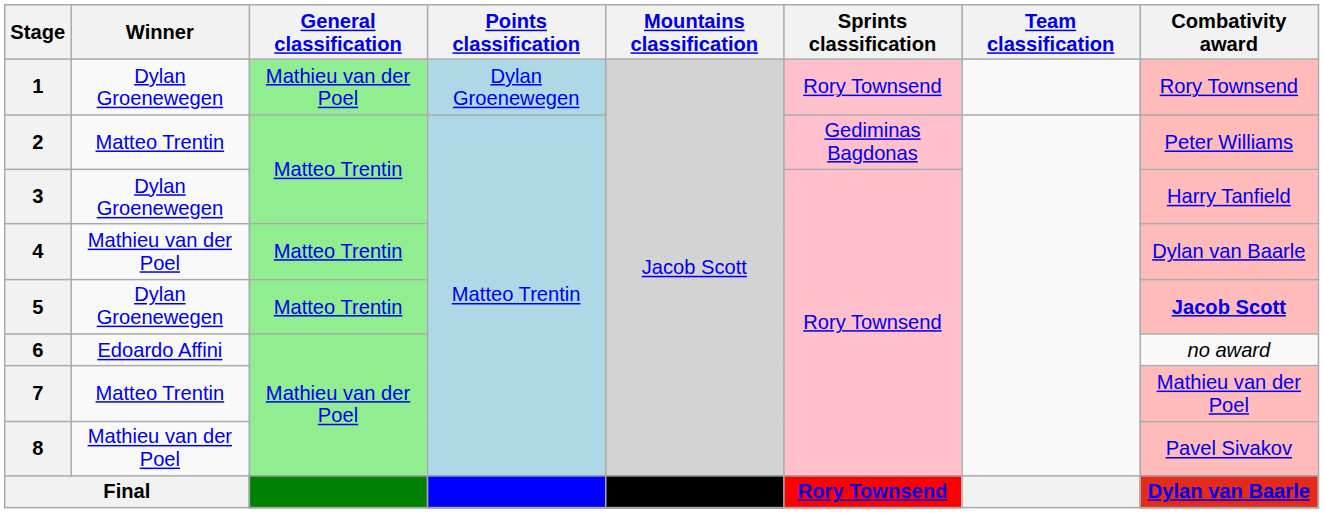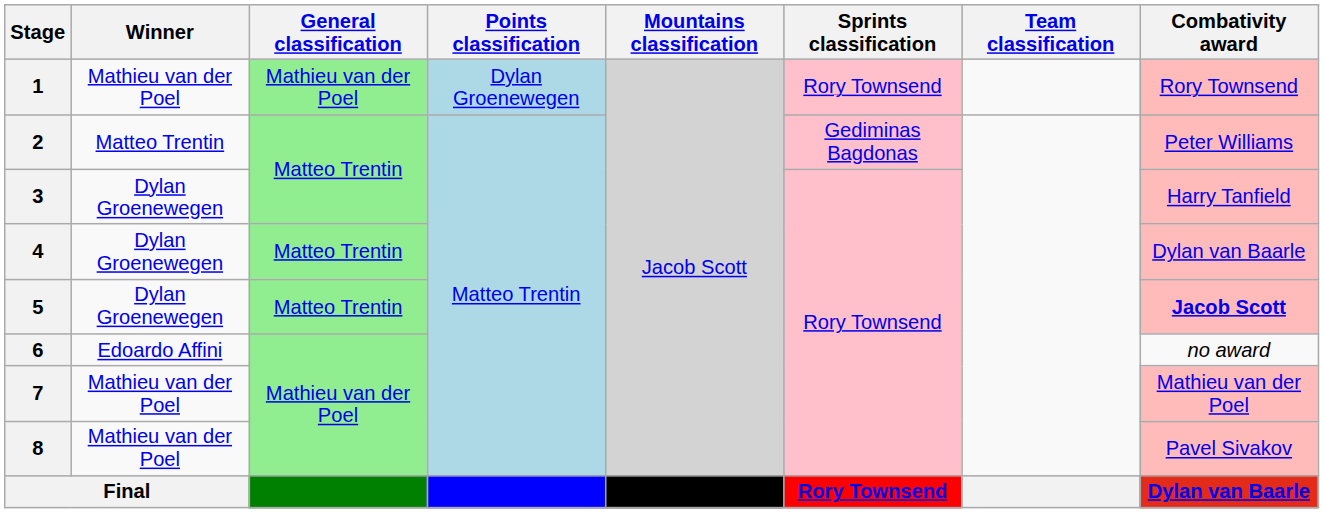 <table class="wikitable" style="text-align: center; font-size:smaller;">
 <tr style="background:#efefef;">
 <th style="width:1%;">Stage</th>
 <th style="width:12%;">Winner</th>
 <th style="width:12%;"><a href='#'>General classification</a><br></th>
 <th style="width:12%;"><a href='#'>Points classification</a><br></th>
 <th style="width:12%;"><a href='#'>Mountains classification</a><br></th>
 <th style="width:12%;">Sprints classification<br></th>
 <th style="width:12%;"><a href='#'>Team classification</a><br></th>
 <th style="width:12%;">Combativity award<br></th>
 </tr>
 <tr>
 <th>1</th>
-<td><a href='#'>Dylan Groenewegen</a></td>
+<td><a href='#'>Mathieu van der Poel</a></td>
 <td style="background:lightgreen"><a href='#'>Mathieu van der Poel</a></td>
 <td style="background:lightblue;"><a href='#'>Dylan Groenewegen</a></td>
 <td style="background:#d3d3d3;" rowspan=8><a href='#'>Jacob Scott</a></td>
 <td style="background:pink"><a href='#'>Rory Townsend</a></td>
 <td></td>
 <td style="background:#FFBABA;"><a href='#'>Rory Townsend</a></td>
 </tr>
 <tr>
 <th>2</th>
 <td><a href='#'>Matteo Trentin</a></td>
 <td style="background:lightgreen" rowspan=2><a href='#'>Matteo Trentin</a></td>
 <td style="background:lightblue;"rowspan=7><a href='#'>Matteo Trentin</a></td>
 <td style="background:pink"><a href='#'>Gediminas Bagdonas</a></td>
 <td rowspan=7></td>
 <td style="background:#FFBABA;"><a href='#'>Peter Williams</a></td>
 </tr>
 <tr>
 <th>3</th>
 <td><a href='#'>Dylan Groenewegen</a></td>
 <td style="background:pink" rowspan=6><a href='#'>Rory Townsend</a></td>
 <td style="background:#FFBABA;"><a href='#'>Harry Tanfield</a></td>
 </tr>
 <tr>
 <th>4</th>
-<td><a href='#'>Mathieu van der Poel</a></td>
+<td><a href='#'>Dylan Groenewegen</a></td>
 <td style="background:lightgreen"><a href='#'>Matteo Trentin</a></td>
 <td style="background:#FFBABA;"><a href='#'>Dylan van Baarle</a></td>
 </tr>
 <tr>
 <th>5</th>
 <td><a href='#'>Dylan Groenewegen</a></td>
 <td style="background:lightgreen"><a href='#'>Matteo Trentin</a></td>
 <td style="background:#FFBABA;"><strong><a href='#'>Jacob Scott</a></strong></td>
 </tr>
 <tr>
 <th>6</th>
 <td><a href='#'>Edoardo Affini</a></td>
 <td style="background:lightgreen" rowspan=3><a href='#'>Mathieu van der Poel</a></td>
 <td><em>no award</em></td>
 </tr>
 <tr>
 <th>7</th>
-<td><a href='#'>Matteo Trentin</a></td>
+<td><a href='#'>Mathieu van der Poel</a></td>
 <td style="background:#FFBABA;"><a href='#'>Mathieu van der Poel</a></td>
 </tr>
 <tr>
 <th>8</th>
 <td><a href='#'>Mathieu van der Poel</a></td>
 <td style="background:#FFBABA;"><a href='#'>Pavel Sivakov</a></td>
 </tr>
 <tr>
 <th colspan=2>Final</th>
 <th style="background:green"></th>
 <th style="background:blue"></th>
 <th style="background:#000000"></th>
 <th style="background:red"><a href='#'>Rory Townsend</a></th>
 <th></th>
 <th style="background:#E42A19;"><a href='#'>Dylan van Baarle</a></th>
 </tr>
 </table>
